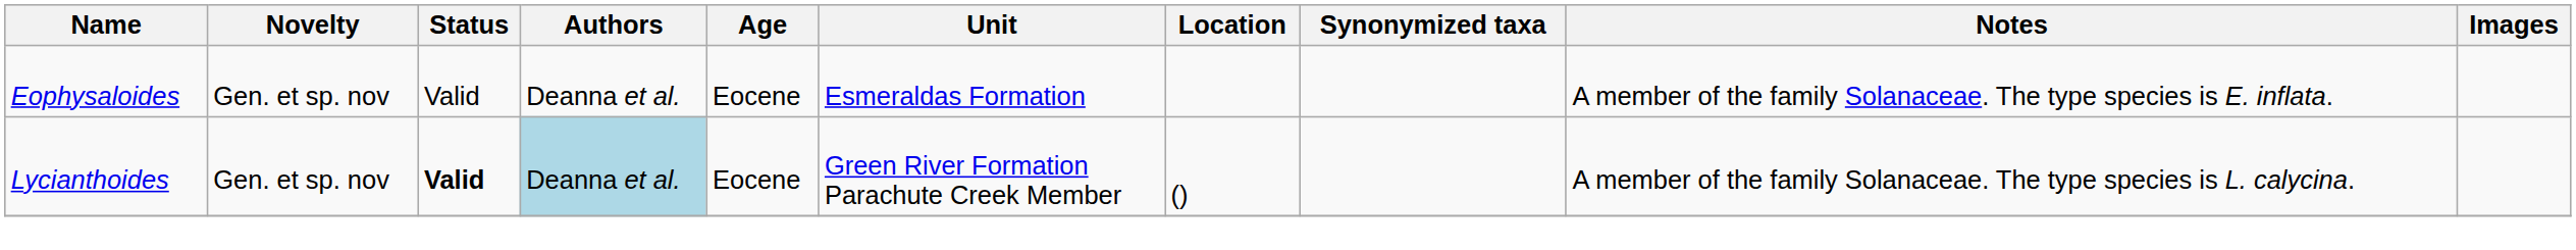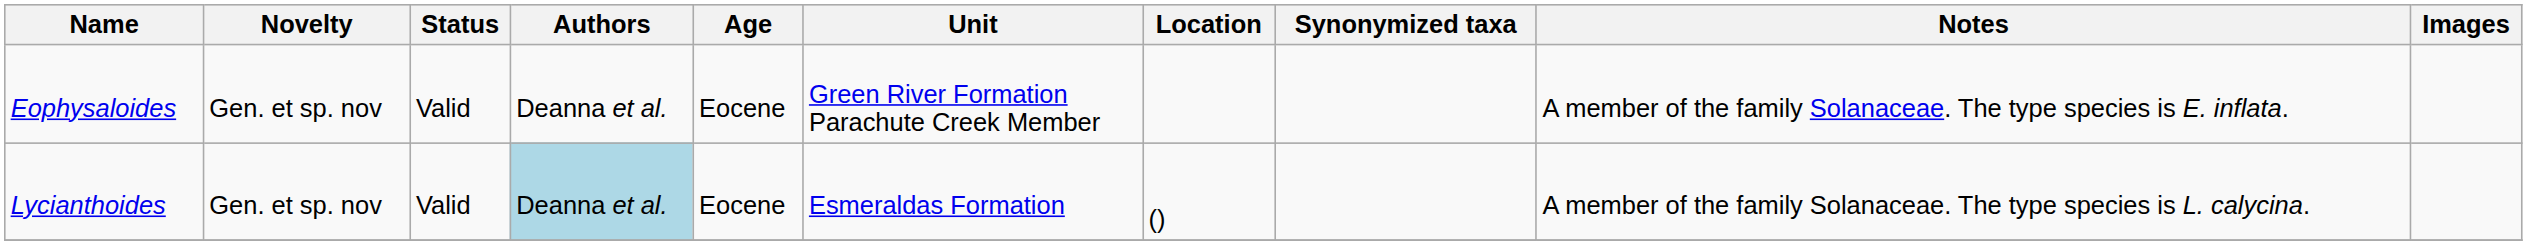 <table class="wikitable sortable" align="center" width="100%">
 <tr>
 <th>Name</th>
 <th>Novelty</th>
 <th>Status</th>
 <th>Authors</th>
 <th>Age</th>
 <th>Unit</th>
 <th>Location</th>
 <th>Synonymized taxa</th>
 <th>Notes</th>
 <th>Images</th>
 </tr>
 <tr>
 <td><br><em><a href='#'>Eophysaloides</a></em></td>
 <td><br>Gen. et sp. nov</td>
 <td><br>Valid</td>
 <td><br>Deanna <em>et al.</em></td>
 <td><br>Eocene</td>
-<td><br><a href='#'>Esmeraldas Formation</a></td>
+<td><br><a href='#'>Green River Formation</a><br>Parachute Creek Member</td>
 <td><br></td>
 <td></td>
 <td><br>A member of the family <a href='#'>Solanaceae</a>. The type species is <em>E. inflata</em>.</td>
 <td></td>
 </tr>
 <tr>
 <td><br><em><a href='#'>Lycianthoides</a></em></td>
 <td><br>Gen. et sp. nov</td>
-<td><strong><br>Valid</strong></td>
+<td><br>Valid</td>
 <td style="background: lightblue;"><br>Deanna <em>et al.</em></td>
 <td><br>Eocene</td>
-<td><br><a href='#'>Green River Formation</a><br>Parachute Creek Member</td>
+<td><br><a href='#'>Esmeraldas Formation</a></td>
 <td><br><br>()</td>
 <td></td>
 <td><br>A member of the family Solanaceae. The type species is <em>L. calycina</em>.</td>
 <td></td>
 </tr>
 <tr>
 </tr>
 </table>
